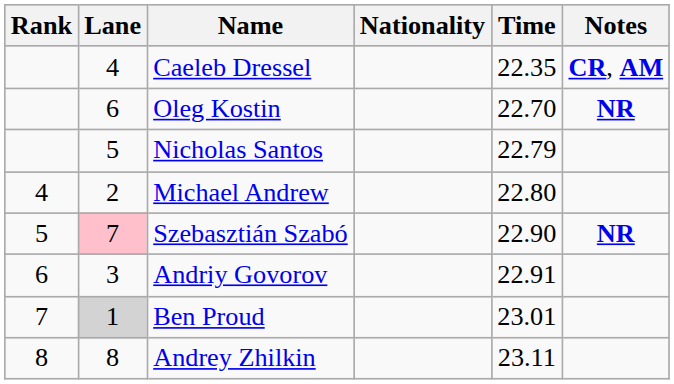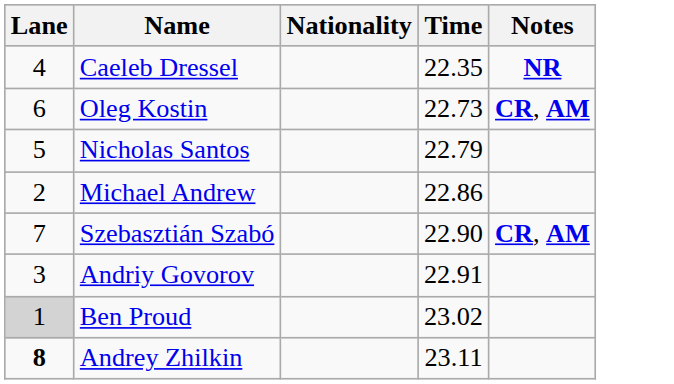 <table class="wikitable sortable" style="text-align:center">
 <tr>
-<th>Rank</th>
 <th>Lane</th>
 <th>Name</th>
 <th>Nationality</th>
 <th>Time</th>
 <th>Notes</th>
 </tr>
 <tr>
-<td></td>
 <td>4</td>
 <td align=left><a href='#'>Caeleb Dressel</a></td>
 <td align=left></td>
 <td>22.35</td>
+<td><strong><a href='#'>NR</a></strong></td>
+</tr>
+<tr>
+<td>6</td>
+<td align=left><a href='#'>Oleg Kostin</a></td>
+<td align=left></td>
+<td>22.73</td>
 <td><strong><a href='#'>CR</a></strong>, <strong><a href='#'>AM</a></strong></td>
 </tr>
 <tr>
-<td></td>
-<td>6</td>
-<td align=left><a href='#'>Oleg Kostin</a></td>
-<td align=left></td>
-<td>22.70</td>
-<td><strong><a href='#'>NR</a></strong></td>
-</tr>
-<tr>
-<td></td>
 <td>5</td>
 <td align=left><a href='#'>Nicholas Santos</a></td>
 <td align=left></td>
 <td>22.79</td>
 <td></td>
 </tr>
 <tr>
-<td>4</td>
 <td>2</td>
 <td align=left><a href='#'>Michael Andrew</a></td>
 <td align=left></td>
-<td>22.80</td>
+<td>22.86</td>
 <td></td>
 </tr>
 <tr>
-<td>5</td>
-<td style="background: pink;">7</td>
+<td>7</td>
 <td align=left><a href='#'>Szebasztián Szabó</a></td>
 <td align=left></td>
 <td>22.90</td>
-<td><strong><a href='#'>NR</a></strong></td>
+<td><strong><a href='#'>CR</a></strong>, <strong><a href='#'>AM</a></strong></td>
 </tr>
 <tr>
-<td>6</td>
 <td>3</td>
 <td align=left><a href='#'>Andriy Govorov</a></td>
 <td align=left></td>
 <td>22.91</td>
 <td></td>
 </tr>
 <tr>
-<td>7</td>
 <td style="background: lightgrey;">1</td>
 <td align=left><a href='#'>Ben Proud</a></td>
 <td align=left></td>
-<td>23.01</td>
+<td>23.02</td>
 <td></td>
 </tr>
 <tr>
-<td>8</td>
-<td>8</td>
+<td><strong>8</strong></td>
 <td align=left><a href='#'>Andrey Zhilkin</a></td>
 <td align=left></td>
 <td>23.11</td>
 <td></td>
 </tr>
 </table>
